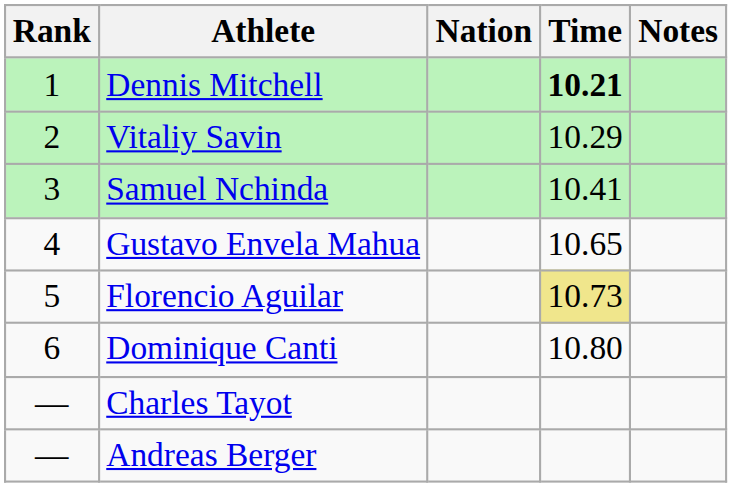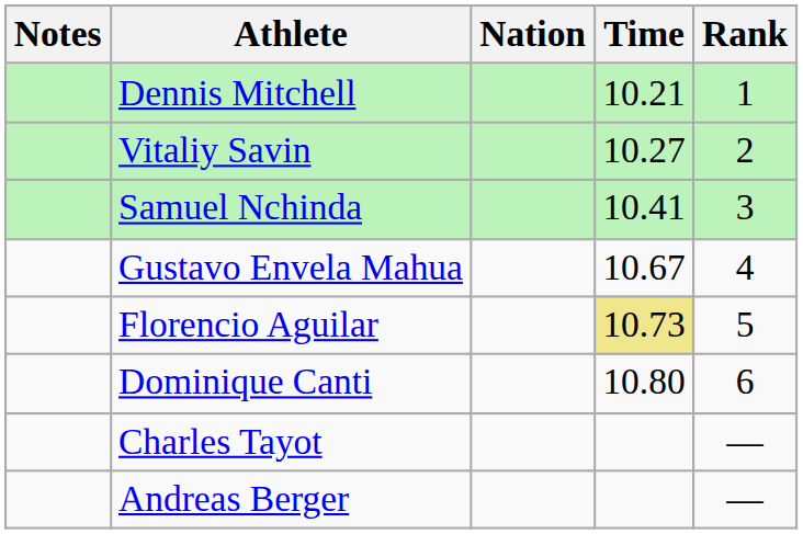 <table class="wikitable sortable" style="text-align:center">
 <tr>
-<th>Rank</th>
+<th>Notes</th>
 <th>Athlete</th>
 <th>Nation</th>
 <th>Time</th>
-<th>Notes</th>
+<th>Rank</th>
 </tr>
 <tr style="background:#bbf3bb;">
-<td>1</td>
+<td></td>
 <td align=left><a href='#'>Dennis Mitchell</a></td>
 <td align=left></td>
-<td><strong>10.21</strong></td>
-<td></td>
+<td>10.21</td>
+<td>1</td>
 </tr>
 <tr style="background:#bbf3bb;">
-<td>2</td>
+<td></td>
 <td align=left><a href='#'>Vitaliy Savin</a></td>
 <td align=left></td>
-<td>10.29</td>
-<td></td>
+<td>10.27</td>
+<td>2</td>
 </tr>
 <tr style="background:#bbf3bb;">
-<td>3</td>
+<td></td>
 <td align=left><a href='#'>Samuel Nchinda</a></td>
 <td align=left></td>
 <td>10.41</td>
-<td></td>
+<td>3</td>
 </tr>
 <tr>
-<td>4</td>
+<td></td>
 <td align=left><a href='#'>Gustavo Envela Mahua</a></td>
 <td align=left></td>
-<td>10.65</td>
-<td></td>
+<td>10.67</td>
+<td>4</td>
 </tr>
 <tr>
-<td>5</td>
+<td></td>
 <td align=left><a href='#'>Florencio Aguilar</a></td>
 <td align=left></td>
 <td style="background: khaki;">10.73</td>
-<td></td>
+<td>5</td>
 </tr>
 <tr>
-<td>6</td>
+<td></td>
 <td align=left><a href='#'>Dominique Canti</a></td>
 <td align=left></td>
 <td>10.80</td>
-<td></td>
+<td>6</td>
 </tr>
 <tr>
-<td data-sort-value=7>—</td>
+<td></td>
 <td align=left><a href='#'>Charles Tayot</a></td>
 <td align=left></td>
 <td></td>
-<td></td>
+<td data-sort-value=7>—</td>
 </tr>
 <tr>
-<td data-sort-value=8>—</td>
+<td></td>
 <td align=left><a href='#'>Andreas Berger</a></td>
 <td align=left></td>
 <td></td>
-<td></td>
+<td data-sort-value=8>—</td>
 </tr>
 </table>
